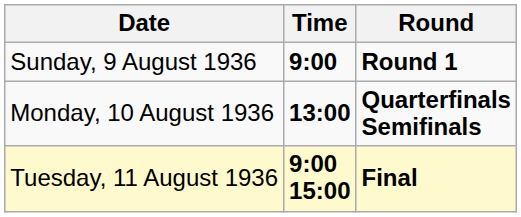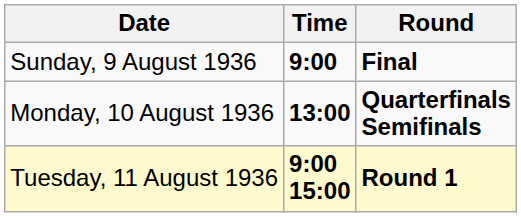 <table class="wikitable">
 <tr>
 <th>Date</th>
 <th>Time</th>
 <th>Round</th>
 </tr>
 <tr>
 <td>Sunday, 9 August 1936</td>
 <td><strong>9:00</strong></td>
-<td><strong>Round 1</strong></td>
+<td><strong>Final</strong></td>
 </tr>
 <tr>
 <td>Monday, 10 August 1936</td>
 <td><strong>13:00</strong></td>
 <td><strong>Quarterfinals</strong><br><strong>Semifinals</strong></td>
 </tr>
 <tr style=background:lemonchiffon>
 <td>Tuesday, 11 August 1936</td>
 <td><strong>9:00</strong><br><strong>15:00</strong></td>
-<td><strong>Final</strong></td>
+<td><strong>Round 1</strong></td>
 </tr>
 </table>
